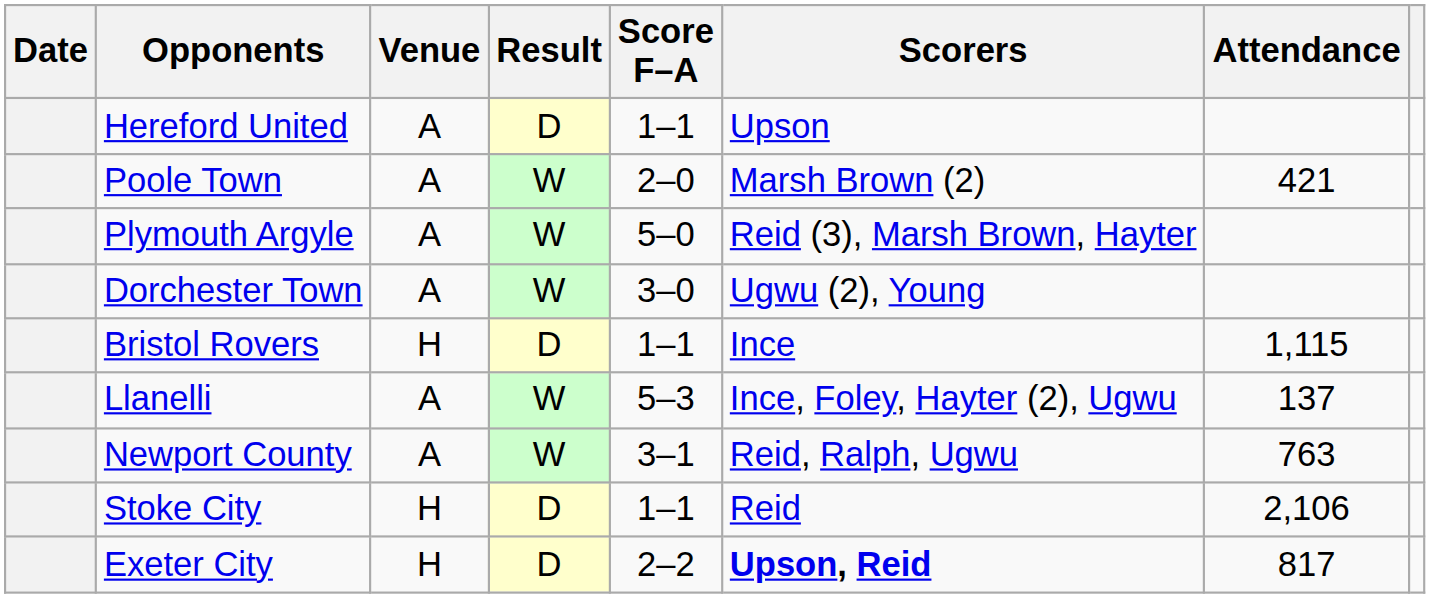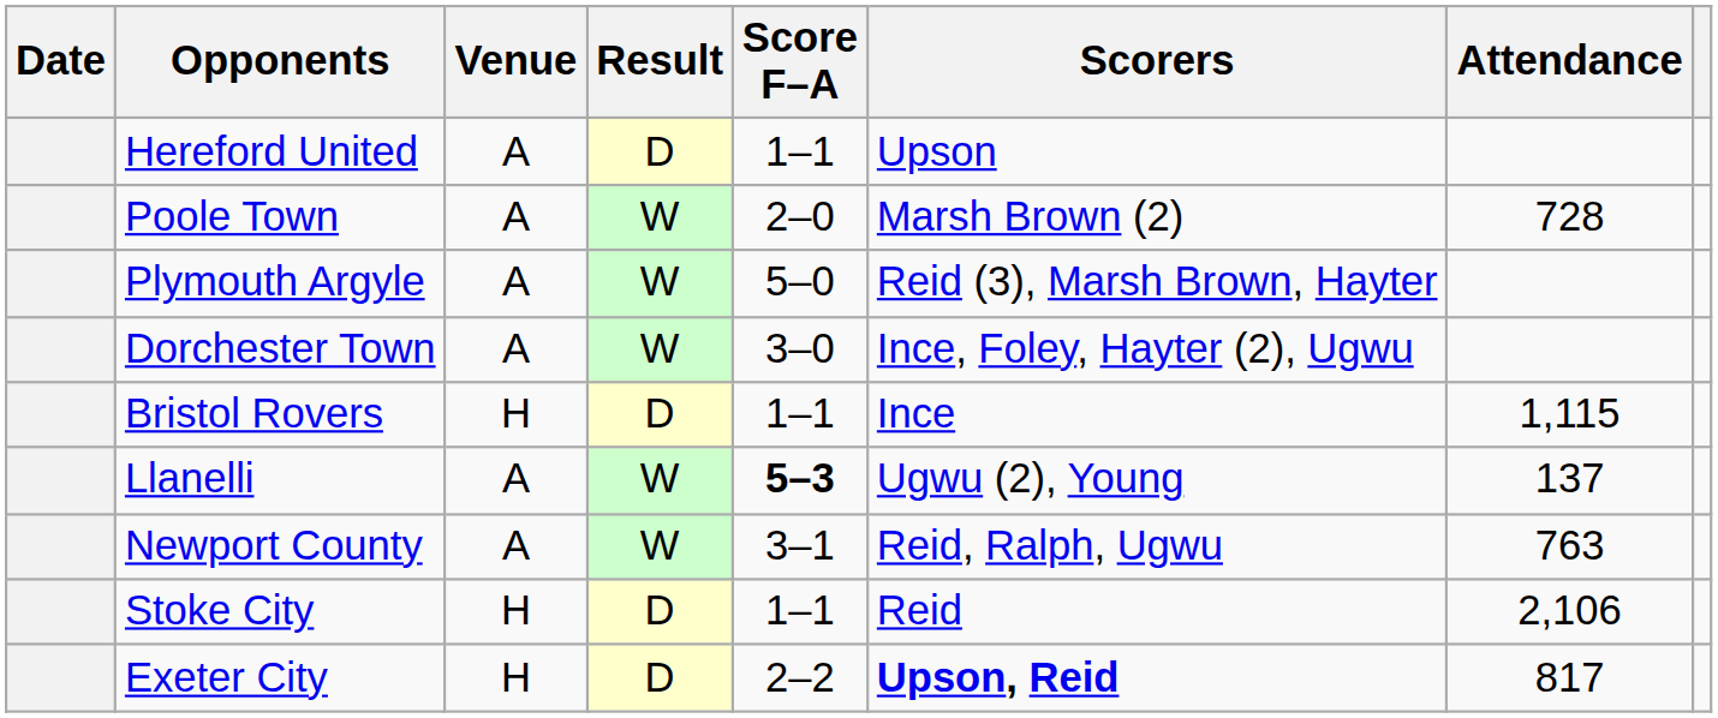 <table class="wikitable plainrowheaders sortable" style="text-align:center">
 <tr>
 <th scope=col>Date</th>
 <th scope=col>Opponents</th>
 <th scope=col>Venue</th>
 <th scope=col>Result</th>
 <th scope=col>Score<br>F–A</th>
 <th scope=col class=unsortable>Scorers</th>
 <th scope=col>Attendance</th>
 <th scope=col class=unsortable></th>
 </tr>
 <tr>
 <th scope=row></th>
 <td align=left><a href='#'>Hereford United</a></td>
 <td>A</td>
 <td style="background-color:#FFFFCC">D</td>
 <td>1–1</td>
 <td align="left"><a href='#'>Upson</a></td>
 <td></td>
 <td></td>
 </tr>
 <tr>
 <th scope=row></th>
 <td align=left><a href='#'>Poole Town</a></td>
 <td>A</td>
 <td style="background-color:#CCFFCC">W</td>
 <td>2–0</td>
 <td align="left"><a href='#'>Marsh Brown</a> (2)</td>
-<td>421</td>
+<td>728</td>
 <td></td>
 </tr>
 <tr>
 <th scope=row></th>
 <td align=left><a href='#'>Plymouth Argyle</a></td>
 <td>A</td>
 <td style="background-color:#CCFFCC">W</td>
 <td>5–0</td>
 <td align="left"><a href='#'>Reid</a> (3), <a href='#'>Marsh Brown</a>, <a href='#'>Hayter</a></td>
 <td></td>
 <td></td>
 </tr>
 <tr>
 <th scope=row></th>
 <td align=left><a href='#'>Dorchester Town</a></td>
 <td>A</td>
 <td style="background-color:#CCFFCC">W</td>
 <td>3–0</td>
-<td align="left"><a href='#'>Ugwu</a> (2), <a href='#'>Young</a></td>
+<td align="left"><a href='#'>Ince</a>, <a href='#'>Foley</a>, <a href='#'>Hayter</a> (2), <a href='#'>Ugwu</a></td>
 <td></td>
 <td></td>
 </tr>
 <tr>
 <th scope=row></th>
 <td align=left><a href='#'>Bristol Rovers</a></td>
 <td>H</td>
 <td style="background-color:#FFFFCC">D</td>
 <td>1–1</td>
 <td align="left"><a href='#'>Ince</a></td>
 <td>1,115</td>
 <td></td>
 </tr>
 <tr>
 <th scope=row></th>
 <td align=left><a href='#'>Llanelli</a></td>
 <td>A</td>
 <td style="background-color:#CCFFCC">W</td>
-<td>5–3</td>
-<td align="left"><a href='#'>Ince</a>, <a href='#'>Foley</a>, <a href='#'>Hayter</a> (2), <a href='#'>Ugwu</a></td>
+<td><strong>5–3</strong></td>
+<td align="left"><a href='#'>Ugwu</a> (2), <a href='#'>Young</a></td>
 <td>137</td>
 <td></td>
 </tr>
 <tr>
 <th scope=row></th>
 <td align=left><a href='#'>Newport County</a></td>
 <td>A</td>
 <td style="background-color:#CCFFCC">W</td>
 <td>3–1</td>
 <td align="left"><a href='#'>Reid</a>, <a href='#'>Ralph</a>, <a href='#'>Ugwu</a></td>
 <td>763</td>
 <td></td>
 </tr>
 <tr>
 <th scope=row></th>
 <td align=left><a href='#'>Stoke City</a></td>
 <td>H</td>
 <td style="background-color:#FFFFCC">D</td>
 <td>1–1</td>
 <td align="left"><a href='#'>Reid</a></td>
 <td>2,106</td>
 <td></td>
 </tr>
 <tr>
 <th scope=row></th>
 <td align=left><a href='#'>Exeter City</a></td>
 <td>H</td>
 <td style="background-color:#FFFFCC">D</td>
 <td>2–2</td>
 <td align="left"><strong><a href='#'>Upson</a>, <a href='#'>Reid</a></strong></td>
 <td>817</td>
 <td></td>
 </tr>
 </table>
